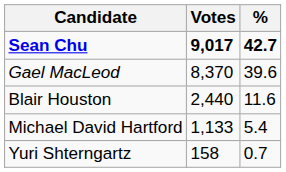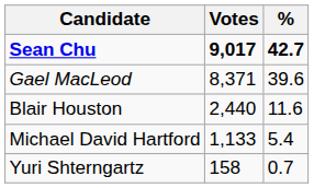 <table class="wikitable" align="left">
 <tr>
 <th>Candidate</th>
 <th>Votes</th>
 <th>%</th>
 </tr>
 <tr>
 <td><strong><a href='#'>Sean Chu</a></strong></td>
 <td><strong>9,017</strong></td>
 <td><strong>42.7</strong></td>
 </tr>
 <tr>
 <td><em>Gael MacLeod</em></td>
-<td>8,370</td>
+<td>8,371</td>
 <td>39.6</td>
 </tr>
 <tr>
 <td>Blair Houston</td>
 <td>2,440</td>
 <td>11.6</td>
 </tr>
 <tr>
 <td>Michael David Hartford</td>
 <td>1,133</td>
 <td>5.4</td>
 </tr>
 <tr>
 <td>Yuri Shterngartz</td>
 <td>158</td>
 <td>0.7</td>
 </tr>
 </table>
